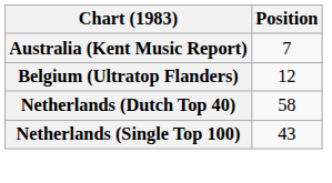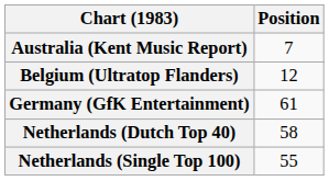 <table class="wikitable sortable plainrowheaders" style="text-align:center">
 <tr>
 <th>Chart (1983)</th>
 <th>Position</th>
 </tr>
 <tr>
 <th scope="row">Australia (Kent Music Report)</th>
 <td>7</td>
 </tr>
 <tr>
 <th scope="row">Belgium (Ultratop Flanders)</th>
 <td>12</td>
 </tr>
 <tr>
+<th scope="row">Germany (GfK Entertainment)</th>
+<td>61</td>
+</tr>
+<tr>
 <th scope="row">Netherlands (Dutch Top 40)</th>
 <td>58</td>
 </tr>
 <tr>
 <th scope="row">Netherlands (Single Top 100)</th>
-<td>43</td>
+<td>55</td>
 </tr>
 </table>
